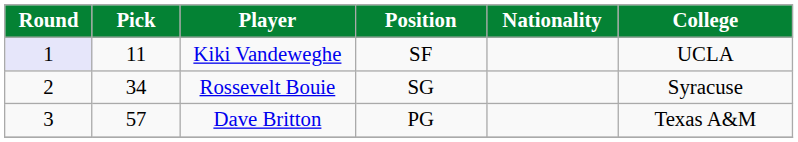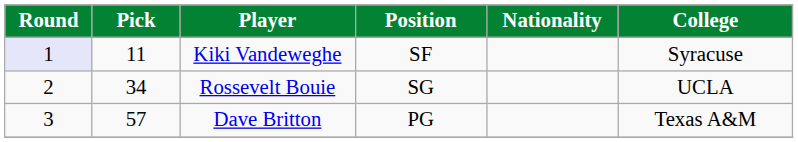 <table class="wikitable sortable sortable">
 <tr>
 <th style="background:#048234; color:white; width:10%;">Round</th>
 <th style="background:#048234; color:white; width:10%;">Pick</th>
 <th style="background:#048234; color:white; width:20%;">Player</th>
 <th style="background:#048234; color:white; width:15%;">Position</th>
 <th style="background:#048234; color:white; width:15%;">Nationality</th>
 <th style="background:#048234; color:white; width:20%;">College</th>
 </tr>
 <tr style="text-align: center">
 <td style="background: lavender;">1</td>
 <td>11</td>
 <td><a href='#'>Kiki Vandeweghe</a></td>
 <td>SF</td>
 <td></td>
-<td>UCLA</td>
+<td>Syracuse</td>
 </tr>
 <tr style="text-align: center">
 <td>2</td>
 <td>34</td>
 <td><a href='#'>Rossevelt Bouie</a></td>
 <td>SG</td>
 <td></td>
-<td>Syracuse</td>
+<td>UCLA</td>
 </tr>
 <tr style="text-align: center">
 <td>3</td>
 <td>57</td>
 <td><a href='#'>Dave Britton</a></td>
 <td>PG</td>
 <td></td>
 <td>Texas A&M</td>
 </tr>
 <tr>
 </tr>
 </table>
